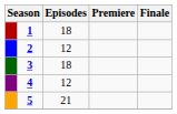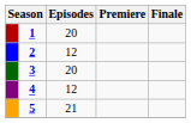 <table class="wikitable">
 <tr>
 <th colspan="2">Season</th>
 <th>Episodes</th>
 <th>Premiere</th>
 <th>Finale</th>
 </tr>
 <tr>
 <td style="background:#B60000" height="5px"></td>
 <td style="text-align:center"><strong><a href='#'>1</a></strong></td>
-<td style="text-align:center">18</td>
+<td style="text-align:center">20</td>
 <td style="text-align:center"></td>
 <td style="text-align:center"></td>
 </tr>
 <tr>
 <td style="background:#0000FF" height="5px"></td>
 <td style="text-align:center"><strong><a href='#'>2</a></strong></td>
 <td style="text-align:center">12</td>
 <td style="text-align:center"></td>
 <td style="text-align:center"></td>
 </tr>
 <tr>
 <td style="background:#006600" height="5px"></td>
 <td style="text-align:center"><strong><a href='#'>3</a></strong></td>
-<td style="text-align:center">18</td>
+<td style="text-align:center">20</td>
 <td style="text-align:center"></td>
 <td style="text-align:center"></td>
 </tr>
 <tr>
 <td style="background:#800080" height="5px"></td>
 <td style="text-align:center"><strong><a href='#'>4</a></strong></td>
 <td style="text-align:center">12</td>
 <td style="text-align:center"></td>
 <td style="text-align:center"></td>
 </tr>
 <tr>
 <td style="background:#FFA500" height="15px"></td>
 <td style="text-align:center"><strong><a href='#'>5</a></strong></td>
 <td style="text-align:center">21</td>
 <td style="text-align:center"></td>
 <td style="text-align:center"></td>
 </tr>
 <tr>
 </tr>
 </table>
